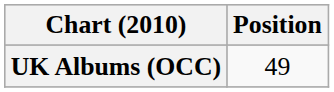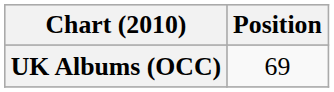 <table class="wikitable plainrowheaders" style="text-align:center">
 <tr>
 <th scope="col">Chart (2010)</th>
 <th scope="col">Position</th>
 </tr>
 <tr>
 <th scope="row">UK Albums (OCC)</th>
-<td>49</td>
+<td>69</td>
 </tr>
 </table>
